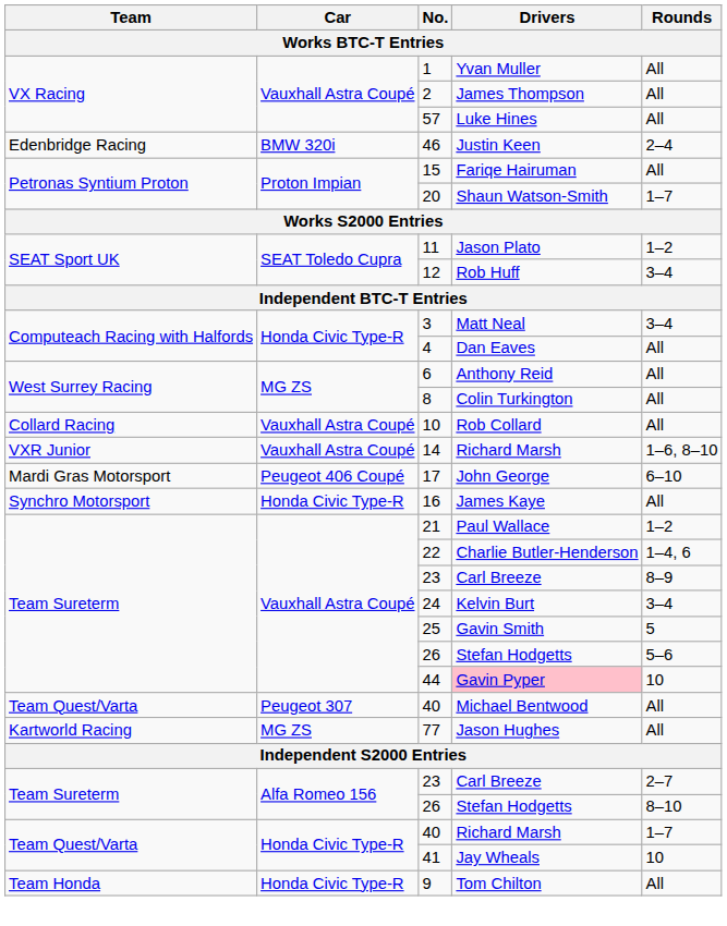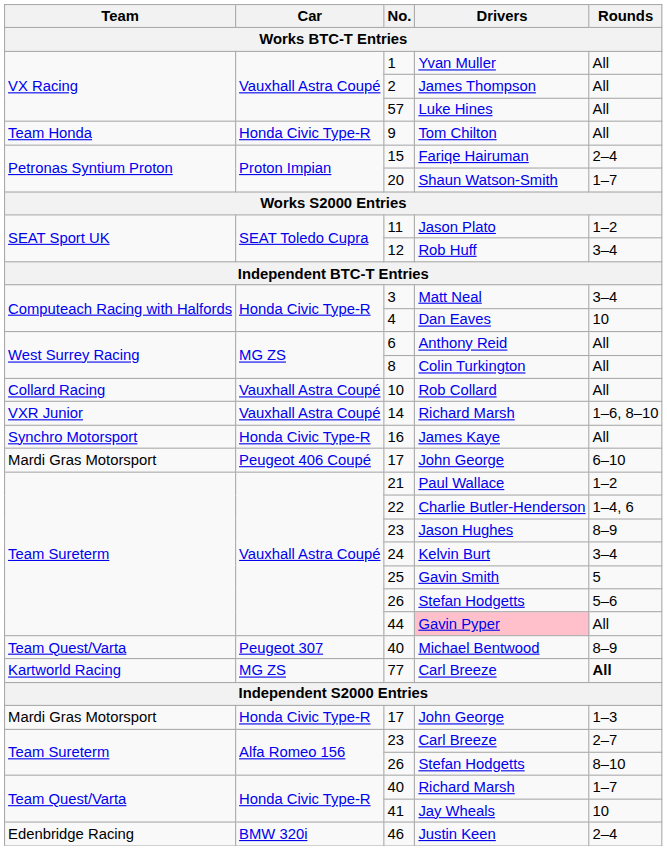 <table class="wikitable" style="font-size: 85%">
 <tr>
 <th>Team</th>
 <th>Car</th>
 <th>No.</th>
 <th>Drivers</th>
 <th>Rounds</th>
 </tr>
 <tr>
 <th colspan=5>Works BTC-T Entries</th>
 </tr>
 <tr>
 <td rowspan=3><a href='#'>VX Racing</a></td>
 <td rowspan=3><a href='#'>Vauxhall Astra Coupé</a></td>
 <td>1</td>
 <td> <a href='#'>Yvan Muller</a></td>
 <td>All</td>
 </tr>
 <tr>
 <td>2</td>
 <td> <a href='#'>James Thompson</a></td>
 <td>All</td>
 </tr>
 <tr>
 <td>57</td>
 <td> <a href='#'>Luke Hines</a></td>
 <td>All</td>
 </tr>
 <tr>
-<td>Edenbridge Racing</td>
-<td><a href='#'>BMW 320i</a></td>
-<td>46</td>
-<td> <a href='#'>Justin Keen</a></td>
-<td>2–4</td>
+<td><a href='#'>Team Honda</a></td>
+<td><a href='#'>Honda Civic Type-R</a></td>
+<td>9</td>
+<td> <a href='#'>Tom Chilton</a></td>
+<td>All</td>
 </tr>
 <tr>
 <td rowspan=2><a href='#'>Petronas Syntium Proton</a></td>
 <td rowspan=2><a href='#'>Proton Impian</a></td>
 <td>15</td>
 <td> <a href='#'>Fariqe Hairuman</a></td>
-<td>All</td>
+<td>2–4</td>
 </tr>
 <tr>
 <td>20</td>
 <td> <a href='#'>Shaun Watson-Smith</a></td>
 <td>1–7</td>
 </tr>
 <tr>
 <th colspan=5>Works S2000 Entries</th>
 </tr>
 <tr>
 <td rowspan=2><a href='#'>SEAT Sport UK</a></td>
 <td rowspan=2><a href='#'>SEAT Toledo Cupra</a></td>
 <td>11</td>
 <td> <a href='#'>Jason Plato</a></td>
 <td>1–2</td>
 </tr>
 <tr>
 <td>12</td>
 <td> <a href='#'>Rob Huff</a></td>
 <td>3–4</td>
 </tr>
 <tr>
 <th colspan=5>Independent BTC-T Entries</th>
 </tr>
 <tr>
 <td rowspan=2 nowrap><a href='#'>Computeach Racing with Halfords</a></td>
 <td rowspan=2><a href='#'>Honda Civic Type-R</a></td>
 <td>3</td>
 <td> <a href='#'>Matt Neal</a></td>
 <td>3–4</td>
 </tr>
 <tr>
 <td>4</td>
 <td> <a href='#'>Dan Eaves</a></td>
-<td>All</td>
+<td>10</td>
 </tr>
 <tr>
 <td rowspan=2><a href='#'>West Surrey Racing</a></td>
 <td rowspan=2><a href='#'>MG ZS</a></td>
 <td>6</td>
 <td> <a href='#'>Anthony Reid</a></td>
 <td>All</td>
 </tr>
 <tr>
 <td>8</td>
 <td> <a href='#'>Colin Turkington</a></td>
 <td>All</td>
 </tr>
 <tr>
 <td><a href='#'>Collard Racing</a></td>
 <td nowrap><a href='#'>Vauxhall Astra Coupé</a></td>
 <td>10</td>
 <td> <a href='#'>Rob Collard</a></td>
 <td>All</td>
 </tr>
 <tr>
 <td><a href='#'>VXR Junior</a></td>
 <td><a href='#'>Vauxhall Astra Coupé</a></td>
 <td>14</td>
 <td> <a href='#'>Richard Marsh</a></td>
 <td>1–6, 8–10</td>
 </tr>
 <tr>
+<td><a href='#'>Synchro Motorsport</a></td>
+<td><a href='#'>Honda Civic Type-R</a></td>
+<td>16</td>
+<td> <a href='#'>James Kaye</a></td>
+<td>All</td>
+</tr>
+<tr>
 <td>Mardi Gras Motorsport</td>
 <td><a href='#'>Peugeot 406 Coupé</a></td>
 <td>17</td>
 <td> <a href='#'>John George</a></td>
 <td>6–10</td>
-</tr>
-<tr>
-<td><a href='#'>Synchro Motorsport</a></td>
-<td><a href='#'>Honda Civic Type-R</a></td>
-<td>16</td>
-<td> <a href='#'>James Kaye</a></td>
-<td>All</td>
 </tr>
 <tr>
 <td rowspan=7><a href='#'>Team Sureterm</a></td>
 <td rowspan=7><a href='#'>Vauxhall Astra Coupé</a></td>
 <td>21</td>
 <td> <a href='#'>Paul Wallace</a></td>
 <td>1–2</td>
 </tr>
 <tr>
 <td>22</td>
 <td nowrap> <a href='#'>Charlie Butler-Henderson</a></td>
 <td>1–4, 6</td>
 </tr>
 <tr>
 <td>23</td>
-<td> <a href='#'>Carl Breeze</a></td>
+<td> <a href='#'>Jason Hughes</a></td>
 <td>8–9</td>
 </tr>
 <tr>
 <td>24</td>
 <td> <a href='#'>Kelvin Burt</a></td>
 <td>3–4</td>
 </tr>
 <tr>
 <td>25</td>
 <td> <a href='#'>Gavin Smith</a></td>
 <td>5</td>
 </tr>
 <tr>
 <td>26</td>
 <td> <a href='#'>Stefan Hodgetts</a></td>
 <td>5–6</td>
 </tr>
 <tr>
 <td>44</td>
 <td style="background: pink;"> <a href='#'>Gavin Pyper</a></td>
-<td>10</td>
+<td>All</td>
 </tr>
 <tr>
 <td><a href='#'>Team Quest/Varta</a></td>
 <td><a href='#'>Peugeot 307</a></td>
 <td>40</td>
 <td> <a href='#'>Michael Bentwood</a></td>
-<td>All</td>
+<td>8–9</td>
 </tr>
 <tr>
 <td><a href='#'>Kartworld Racing</a></td>
 <td><a href='#'>MG ZS</a></td>
 <td>77</td>
-<td> <a href='#'>Jason Hughes</a></td>
-<td>All</td>
+<td> <a href='#'>Carl Breeze</a></td>
+<td><strong>All</strong></td>
 </tr>
 <tr>
 <th colspan=5>Independent S2000 Entries</th>
+</tr>
+<tr>
+<td>Mardi Gras Motorsport</td>
+<td><a href='#'>Honda Civic Type-R</a></td>
+<td>17</td>
+<td> <a href='#'>John George</a></td>
+<td>1–3</td>
 </tr>
 <tr>
 <td rowspan=2><a href='#'>Team Sureterm</a></td>
 <td rowspan=2><a href='#'>Alfa Romeo 156</a></td>
 <td>23</td>
 <td> <a href='#'>Carl Breeze</a></td>
 <td>2–7</td>
 </tr>
 <tr>
 <td>26</td>
 <td> <a href='#'>Stefan Hodgetts</a></td>
 <td>8–10</td>
 </tr>
 <tr>
 <td rowspan=2><a href='#'>Team Quest/Varta</a></td>
 <td rowspan=2><a href='#'>Honda Civic Type-R</a></td>
 <td>40</td>
 <td> <a href='#'>Richard Marsh</a></td>
 <td>1–7</td>
 </tr>
 <tr>
 <td>41</td>
 <td> <a href='#'>Jay Wheals</a></td>
 <td>10</td>
 </tr>
 <tr>
-<td><a href='#'>Team Honda</a></td>
-<td><a href='#'>Honda Civic Type-R</a></td>
-<td>9</td>
-<td> <a href='#'>Tom Chilton</a></td>
-<td>All</td>
+<td>Edenbridge Racing</td>
+<td><a href='#'>BMW 320i</a></td>
+<td>46</td>
+<td> <a href='#'>Justin Keen</a></td>
+<td>2–4</td>
 </tr>
 </table>
